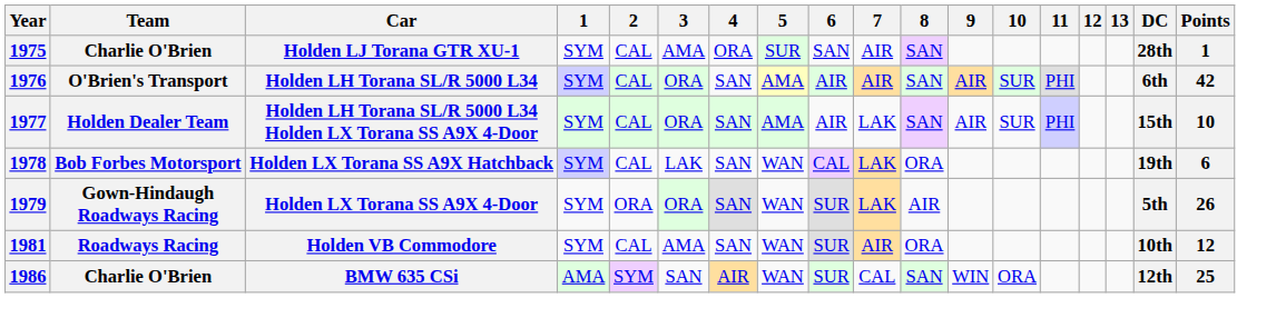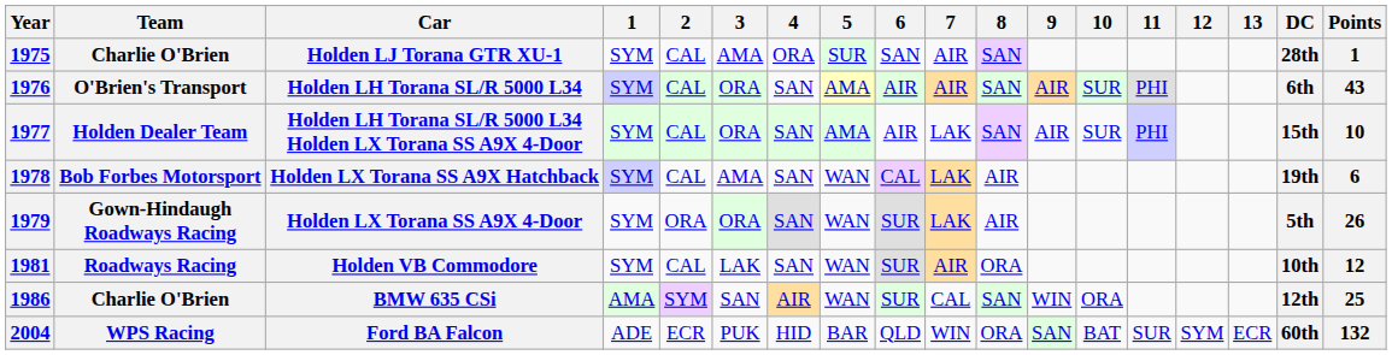 <table class="wikitable" style="text-align:center; font-size:95%">
 <tr>
 <th>Year</th>
 <th>Team</th>
 <th>Car</th>
 <th>1</th>
 <th>2</th>
 <th>3</th>
 <th>4</th>
 <th>5</th>
 <th>6</th>
 <th>7</th>
 <th>8</th>
 <th>9</th>
 <th>10</th>
 <th>11</th>
 <th>12</th>
 <th>13</th>
 <th>DC</th>
 <th>Points</th>
 </tr>
 <tr>
 <th><a href='#'>1975</a></th>
 <th>Charlie O'Brien</th>
 <th><a href='#'>Holden LJ Torana GTR XU-1</a></th>
 <td style="background:#;"><a href='#'>SYM</a><br></td>
 <td style="background:#;"><a href='#'>CAL</a><br></td>
 <td style="background:#;"><a href='#'>AMA</a><br></td>
 <td style="background:#;"><a href='#'>ORA</a><br></td>
 <td style="background:#dfffdf;"><a href='#'>SUR</a><br></td>
 <td style="background:#;"><a href='#'>SAN</a><br></td>
 <td style="background:#;"><a href='#'>AIR</a><br></td>
 <td style="background:#efcfff;"><a href='#'>SAN</a><br></td>
 <td></td>
 <td></td>
 <td></td>
 <td></td>
 <td></td>
 <th>28th</th>
 <th>1</th>
 </tr>
 <tr>
 <th><a href='#'>1976</a></th>
 <th>O'Brien's Transport</th>
 <th><a href='#'>Holden LH Torana SL/R 5000 L34</a></th>
 <td style="background:#cfcfff;"><a href='#'>SYM</a><br></td>
 <td style="background:#dfffdf;"><a href='#'>CAL</a><br></td>
 <td style="background:#dfffdf;"><a href='#'>ORA</a><br></td>
 <td><a href='#'>SAN</a></td>
 <td style="background:#ffffbf;"><a href='#'>AMA</a><br></td>
 <td style="background:#dfffdf;"><a href='#'>AIR</a><br></td>
 <td style="background:#ffdf9f;"><a href='#'>AIR</a><br></td>
 <td style="background:#dfffdf;"><a href='#'>SAN</a><br></td>
 <td style="background:#ffdf9f;"><a href='#'>AIR</a><br></td>
 <td style="background:#dfffdf;"><a href='#'>SUR</a><br></td>
 <td style="background:#dfdfdf;"><a href='#'>PHI</a><br></td>
 <td></td>
 <td></td>
 <th>6th</th>
-<th>42</th>
+<th>43</th>
 </tr>
 <tr>
 <th><a href='#'>1977</a></th>
 <th><a href='#'>Holden Dealer Team</a></th>
 <th><a href='#'>Holden LH Torana SL/R 5000 L34</a><br><a href='#'>Holden LX Torana SS A9X 4-Door</a></th>
 <td style="background:#dfffdf;"><a href='#'>SYM</a><br></td>
 <td style="background:#dfffdf;"><a href='#'>CAL</a><br></td>
 <td style="background:#dfffdf;"><a href='#'>ORA</a><br></td>
 <td style="background:#dfffdf;"><a href='#'>SAN</a><br></td>
 <td style="background:#dfffdf;"><a href='#'>AMA</a><br></td>
 <td><a href='#'>AIR</a></td>
 <td><a href='#'>LAK</a></td>
 <td style="background:#efcfff;"><a href='#'>SAN</a><br></td>
 <td><a href='#'>AIR</a></td>
 <td><a href='#'>SUR</a></td>
 <td style="background:#cfcfff;"><a href='#'>PHI</a><br></td>
 <td></td>
 <td></td>
 <th>15th</th>
 <th>10</th>
 </tr>
 <tr>
 <th><a href='#'>1978</a></th>
 <th><a href='#'>Bob Forbes Motorsport</a></th>
 <th><a href='#'>Holden LX Torana SS A9X Hatchback</a></th>
 <td style="background:#cfcfff;"><a href='#'>SYM</a><br></td>
 <td><a href='#'>CAL</a></td>
-<td><a href='#'>LAK</a></td>
+<td><a href='#'>AMA</a></td>
 <td><a href='#'>SAN</a></td>
 <td><a href='#'>WAN</a></td>
 <td style="background:#efcfff;"><a href='#'>CAL</a><br></td>
 <td style="background:#ffdf9f;"><a href='#'>LAK</a><br></td>
-<td><a href='#'>ORA</a></td>
+<td><a href='#'>AIR</a></td>
 <td></td>
 <td></td>
 <td></td>
 <td></td>
 <td></td>
 <th>19th</th>
 <th>6</th>
 </tr>
 <tr>
 <th><a href='#'>1979</a></th>
 <th>Gown-Hindaugh<br><a href='#'>Roadways Racing</a></th>
 <th><a href='#'>Holden LX Torana SS A9X 4-Door</a></th>
 <td><a href='#'>SYM</a></td>
 <td><a href='#'>ORA</a></td>
 <td style="background:#dfffdf;"><a href='#'>ORA</a><br></td>
 <td style="background:#dfdfdf;"><a href='#'>SAN</a><br></td>
 <td><a href='#'>WAN</a></td>
 <td style="background:#dfdfdf;"><a href='#'>SUR</a><br></td>
 <td style="background:#ffdf9f;"><a href='#'>LAK</a><br></td>
 <td><a href='#'>AIR</a></td>
 <td></td>
 <td></td>
 <td></td>
 <td></td>
 <td></td>
 <th>5th</th>
 <th>26</th>
 </tr>
 <tr>
 <th><a href='#'>1981</a></th>
 <th><a href='#'>Roadways Racing</a></th>
 <th><a href='#'>Holden VB Commodore</a></th>
 <td><a href='#'>SYM</a></td>
 <td><a href='#'>CAL</a></td>
-<td><a href='#'>AMA</a></td>
+<td><a href='#'>LAK</a></td>
 <td><a href='#'>SAN</a></td>
 <td><a href='#'>WAN</a></td>
 <td style="background:#dfdfdf;"><a href='#'>SUR</a><br></td>
 <td style="background:#ffdf9f;"><a href='#'>AIR</a><br></td>
 <td><a href='#'>ORA</a></td>
 <td></td>
 <td></td>
 <td></td>
 <td></td>
 <td></td>
 <th>10th</th>
 <th>12</th>
 </tr>
 <tr>
 <th><a href='#'>1986</a></th>
 <th>Charlie O'Brien</th>
 <th><a href='#'>BMW 635 CSi</a></th>
 <td style="background:#dfffdf;"><a href='#'>AMA</a><br></td>
 <td style="background:#efcfff;"><a href='#'>SYM</a><br></td>
 <td><a href='#'>SAN</a></td>
 <td style="background:#ffdf9f;"><a href='#'>AIR</a><br></td>
 <td><a href='#'>WAN</a></td>
 <td style="background:#dfffdf;"><a href='#'>SUR</a><br></td>
 <td><a href='#'>CAL</a></td>
 <td style="background:#dfffdf;"><a href='#'>SAN</a><br></td>
 <td><a href='#'>WIN</a></td>
 <td><a href='#'>ORA</a></td>
 <td></td>
 <td></td>
 <td></td>
 <th>12th</th>
 <th>25</th>
 </tr>
+<tr>
+<th><a href='#'>2004</a></th>
+<th><a href='#'>WPS Racing</a></th>
+<th><a href='#'>Ford BA Falcon</a></th>
+<td><a href='#'>ADE</a></td>
+<td><a href='#'>ECR</a></td>
+<td><a href='#'>PUK</a></td>
+<td><a href='#'>HID</a></td>
+<td><a href='#'>BAR</a></td>
+<td><a href='#'>QLD</a></td>
+<td><a href='#'>WIN</a></td>
+<td><a href='#'>ORA</a></td>
+<td style="background:#dfffdf;"><a href='#'>SAN</a><br></td>
+<td><a href='#'>BAT</a></td>
+<td><a href='#'>SUR</a></td>
+<td><a href='#'>SYM</a></td>
+<td><a href='#'>ECR</a></td>
+<th>60th</th>
+<th>132</th>
+</tr>
 </table>
